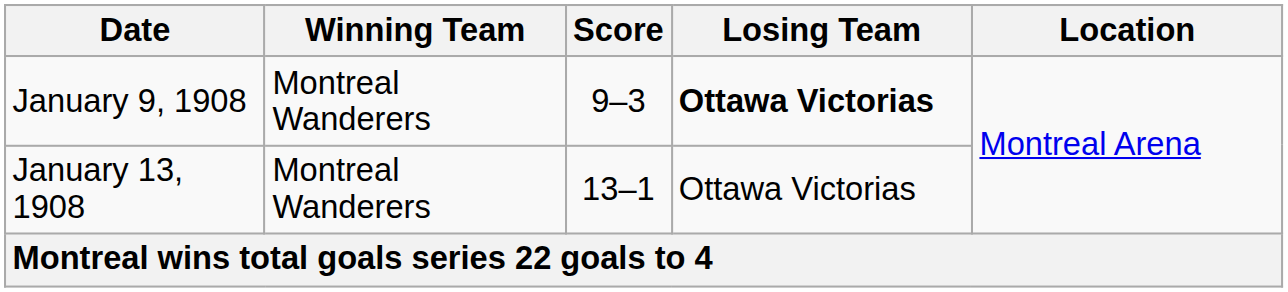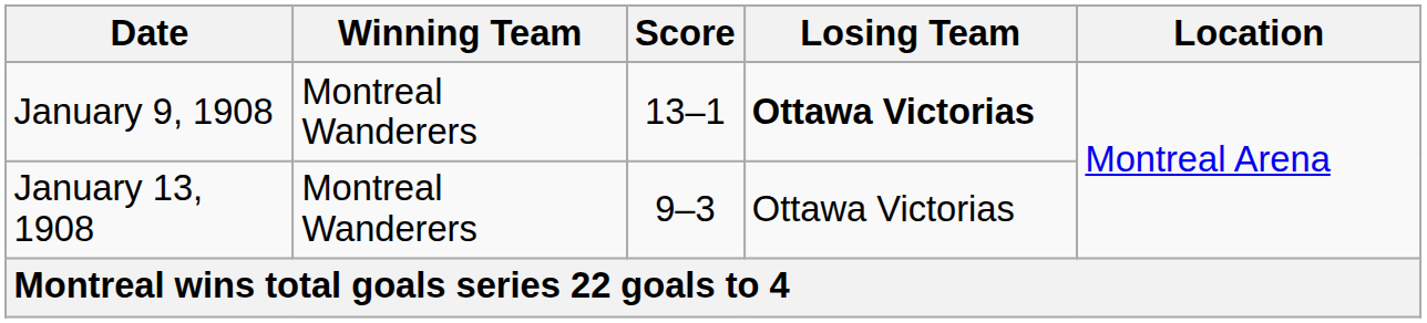 <table class="wikitable">
 <tr>
 <th width="120">Date</th>
 <th width="140">Winning Team</th>
 <th width="5">Score</th>
 <th width="140">Losing Team</th>
 <th width="145">Location</th>
 </tr>
 <tr>
 <td>January 9, 1908</td>
 <td>Montreal Wanderers</td>
-<td align="center">9–3</td>
+<td align="center">13–1</td>
 <td><strong>Ottawa Victorias</strong></td>
 <td rowspan="2"><a href='#'>Montreal Arena</a></td>
 </tr>
 <tr>
 <td>January 13, 1908</td>
 <td>Montreal Wanderers</td>
-<td align="center">13–1</td>
+<td align="center">9–3</td>
 <td>Ottawa Victorias</td>
 </tr>
 <tr>
 <th colspan="5" style="text-align:left;">Montreal wins total goals series 22 goals to 4</th>
 </tr>
 </table>
